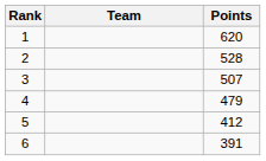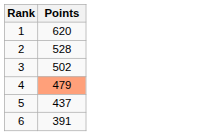 <table class="wikitable" style="text-align:center;">
 <tr>
 <th width=40>Rank</th>
-<th width=180>Team</th>
 <th width=60>Points</th>
 </tr>
 <tr>
 <td>1</td>
-<td align=left></td>
 <td>620</td>
 </tr>
 <tr>
 <td>2</td>
-<td align=left></td>
 <td>528</td>
 </tr>
 <tr>
 <td>3</td>
-<td align=left></td>
-<td>507</td>
+<td>502</td>
 </tr>
 <tr>
 <td>4</td>
-<td align=left></td>
-<td>479</td>
+<td style="background: lightsalmon;">479</td>
 </tr>
 <tr>
 <td>5</td>
-<td align=left></td>
-<td>412</td>
+<td>437</td>
 </tr>
 <tr>
 <td>6</td>
-<td align=left></td>
 <td>391</td>
 </tr>
 </table>
